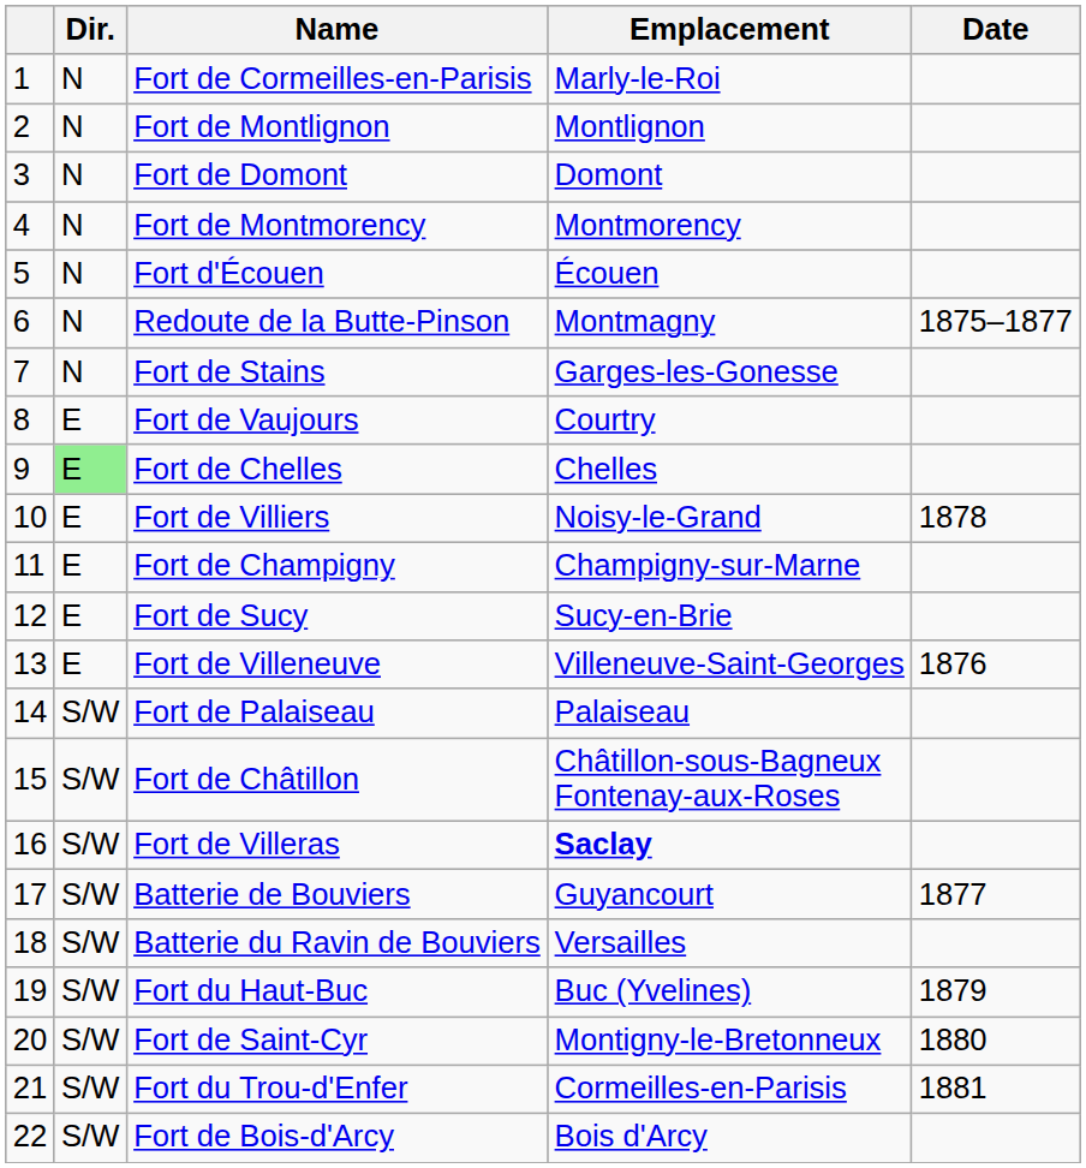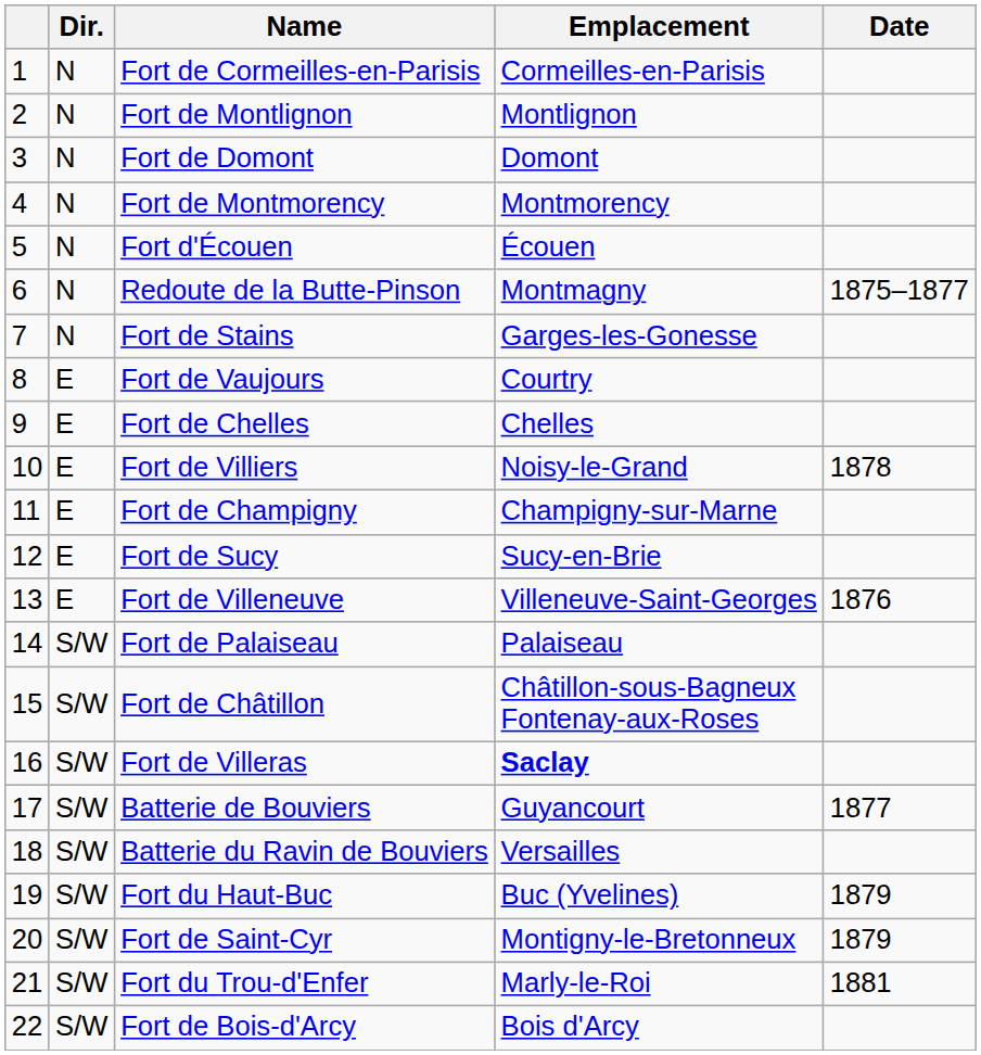 <table class="wikitable sortable">
 <tr>
 <th><br></th>
 <th>Dir.<br></th>
 <th>Name <br></th>
 <th>Emplacement<br></th>
 <th>Date<br></th>
 </tr>
 <tr>
 <td>1</td>
 <td>N</td>
 <td><a href='#'>Fort de Cormeilles-en-Parisis</a></td>
-<td><a href='#'>Marly-le-Roi</a></td>
+<td><a href='#'>Cormeilles-en-Parisis</a></td>
 <td></td>
 </tr>
 <tr>
 <td>2</td>
 <td>N</td>
 <td><a href='#'>Fort de Montlignon</a></td>
 <td><a href='#'>Montlignon</a></td>
 <td></td>
 </tr>
 <tr>
 <td>3</td>
 <td>N</td>
 <td><a href='#'>Fort de Domont</a></td>
 <td><a href='#'>Domont</a></td>
 <td></td>
 </tr>
 <tr>
 <td>4</td>
 <td>N</td>
 <td><a href='#'>Fort de Montmorency</a></td>
 <td><a href='#'>Montmorency</a></td>
 <td></td>
 </tr>
 <tr>
 <td>5</td>
 <td>N</td>
 <td><a href='#'>Fort d'Écouen</a></td>
 <td><a href='#'>Écouen</a></td>
 <td></td>
 </tr>
 <tr>
 <td>6</td>
 <td>N</td>
 <td><a href='#'>Redoute de la Butte-Pinson</a></td>
 <td><a href='#'>Montmagny</a></td>
 <td>1875–1877</td>
 </tr>
 <tr>
 <td>7</td>
 <td>N</td>
 <td><a href='#'>Fort de Stains</a></td>
 <td><a href='#'>Garges-les-Gonesse</a></td>
 <td></td>
 </tr>
 <tr>
 <td>8</td>
 <td>E</td>
 <td><a href='#'>Fort de Vaujours</a></td>
 <td><a href='#'>Courtry</a></td>
 <td></td>
 </tr>
 <tr>
 <td>9</td>
-<td style="background: lightgreen;">E</td>
+<td>E</td>
 <td><a href='#'>Fort de Chelles</a></td>
 <td><a href='#'>Chelles</a></td>
 <td></td>
 </tr>
 <tr>
 <td>10</td>
 <td>E</td>
 <td><a href='#'>Fort de Villiers</a></td>
 <td><a href='#'>Noisy-le-Grand</a></td>
 <td>1878</td>
 </tr>
 <tr>
 <td>11</td>
 <td>E</td>
 <td><a href='#'>Fort de Champigny</a></td>
 <td><a href='#'>Champigny-sur-Marne</a></td>
 <td></td>
 </tr>
 <tr>
 <td>12</td>
 <td>E</td>
 <td><a href='#'>Fort de Sucy</a></td>
 <td><a href='#'>Sucy-en-Brie</a></td>
 <td></td>
 </tr>
 <tr>
 <td>13</td>
 <td>E</td>
 <td><a href='#'>Fort de Villeneuve</a></td>
 <td><a href='#'>Villeneuve-Saint-Georges</a></td>
 <td>1876</td>
 </tr>
 <tr>
 <td>14</td>
 <td>S/W</td>
 <td><a href='#'>Fort de Palaiseau</a></td>
 <td><a href='#'>Palaiseau</a></td>
 <td></td>
 </tr>
 <tr>
 <td>15</td>
 <td>S/W</td>
 <td><a href='#'>Fort de Châtillon</a></td>
 <td><a href='#'>Châtillon-sous-Bagneux</a><br><a href='#'>Fontenay-aux-Roses</a></td>
 <td></td>
 </tr>
 <tr>
 <td>16</td>
 <td>S/W</td>
 <td><a href='#'>Fort de Villeras</a></td>
 <td><strong><a href='#'>Saclay</a></strong></td>
 <td></td>
 </tr>
 <tr>
 <td>17</td>
 <td>S/W</td>
 <td><a href='#'>Batterie de Bouviers</a></td>
 <td><a href='#'>Guyancourt</a></td>
 <td>1877</td>
 </tr>
 <tr>
 <td>18</td>
 <td>S/W</td>
 <td><a href='#'>Batterie du Ravin de Bouviers</a></td>
 <td><a href='#'>Versailles</a></td>
 <td></td>
 </tr>
 <tr>
 <td>19</td>
 <td>S/W</td>
 <td><a href='#'>Fort du Haut-Buc</a></td>
 <td><a href='#'>Buc (Yvelines)</a></td>
 <td>1879</td>
 </tr>
 <tr>
 <td>20</td>
 <td>S/W</td>
 <td><a href='#'>Fort de Saint-Cyr</a></td>
 <td><a href='#'>Montigny-le-Bretonneux</a></td>
-<td>1880</td>
+<td>1879</td>
 </tr>
 <tr>
 <td>21</td>
 <td>S/W</td>
 <td><a href='#'>Fort du Trou-d'Enfer</a></td>
-<td><a href='#'>Cormeilles-en-Parisis</a></td>
+<td><a href='#'>Marly-le-Roi</a></td>
 <td>1881</td>
 </tr>
 <tr>
 <td>22</td>
 <td>S/W</td>
 <td><a href='#'>Fort de Bois-d'Arcy</a></td>
 <td><a href='#'>Bois d'Arcy</a></td>
 <td></td>
 </tr>
 <tr>
 </tr>
 </table>
